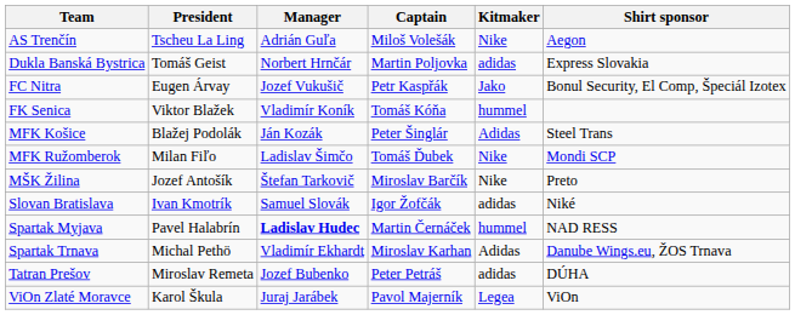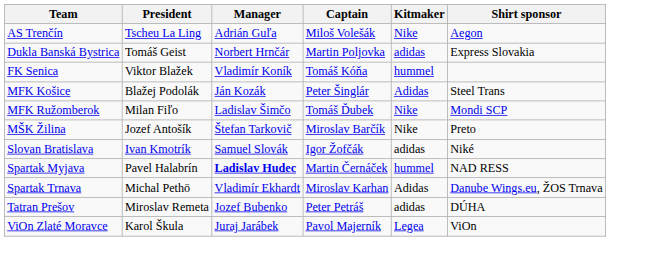 <table class="wikitable sortable" style="text-align: left;">
 <tr>
 <th>Team</th>
 <th>President</th>
 <th>Manager</th>
 <th>Captain</th>
 <th>Kitmaker</th>
 <th>Shirt sponsor</th>
 </tr>
 <tr>
 <td><a href='#'>AS Trenčín</a></td>
 <td> <a href='#'>Tscheu La Ling</a></td>
 <td> <a href='#'>Adrián Guľa</a></td>
 <td> <a href='#'>Miloš Volešák</a></td>
 <td><a href='#'>Nike</a></td>
 <td><a href='#'>Aegon</a></td>
 </tr>
 <tr>
 <td><a href='#'>Dukla Banská Bystrica</a></td>
 <td> Tomáš Geist</td>
 <td> <a href='#'>Norbert Hrnčár</a></td>
 <td> <a href='#'>Martin Poljovka</a></td>
 <td><a href='#'>adidas</a></td>
 <td>Express Slovakia</td>
-</tr>
-<tr>
-<td><a href='#'>FC Nitra</a></td>
-<td> Eugen Árvay</td>
-<td> <a href='#'>Jozef Vukušič</a></td>
-<td> <a href='#'>Petr Kaspřák</a></td>
-<td><a href='#'>Jako</a></td>
-<td>Bonul Security, El Comp, Špeciál Izotex</td>
 </tr>
 <tr>
 <td><a href='#'>FK Senica</a></td>
 <td> Viktor Blažek</td>
 <td> <a href='#'>Vladimír Koník</a></td>
 <td> <a href='#'>Tomáš Kóňa</a></td>
 <td><a href='#'>hummel</a></td>
 <td></td>
 </tr>
 <tr>
 <td><a href='#'>MFK Košice</a></td>
 <td> Blažej Podolák</td>
 <td> <a href='#'>Ján Kozák</a></td>
 <td> <a href='#'>Peter Šinglár</a></td>
 <td><a href='#'>Adidas</a></td>
 <td>Steel Trans</td>
 </tr>
 <tr>
 <td><a href='#'>MFK Ružomberok</a></td>
 <td> Milan Fiľo</td>
 <td> <a href='#'>Ladislav Šimčo</a></td>
 <td> <a href='#'>Tomáš Ďubek</a></td>
 <td><a href='#'>Nike</a></td>
 <td><a href='#'>Mondi SCP</a></td>
 </tr>
 <tr>
 <td><a href='#'>MŠK Žilina</a></td>
 <td> Jozef Antošík</td>
 <td> <a href='#'>Štefan Tarkovič</a></td>
 <td> <a href='#'>Miroslav Barčík</a></td>
 <td>Nike</td>
 <td>Preto</td>
 </tr>
 <tr>
 <td><a href='#'>Slovan Bratislava</a></td>
 <td> <a href='#'>Ivan Kmotrík</a></td>
 <td> <a href='#'>Samuel Slovák</a></td>
 <td> <a href='#'>Igor Žofčák</a></td>
 <td>adidas</td>
 <td>Niké</td>
 </tr>
 <tr>
 <td><a href='#'>Spartak Myjava</a></td>
 <td> Pavel Halabrín</td>
 <td><strong> <a href='#'>Ladislav Hudec</a></strong></td>
 <td> <a href='#'>Martin Černáček</a></td>
 <td><a href='#'>hummel</a></td>
 <td>NAD RESS</td>
 </tr>
 <tr>
 <td><a href='#'>Spartak Trnava</a></td>
 <td> Michal Pethö</td>
 <td> <a href='#'>Vladimír Ekhardt</a></td>
 <td> <a href='#'>Miroslav Karhan</a></td>
 <td>Adidas</td>
 <td><a href='#'>Danube Wings.eu</a>, ŽOS Trnava</td>
 </tr>
 <tr>
 <td><a href='#'>Tatran Prešov</a></td>
 <td> Miroslav Remeta</td>
 <td> <a href='#'>Jozef Bubenko</a></td>
 <td> <a href='#'>Peter Petráš</a></td>
 <td>adidas</td>
 <td>DÚHA</td>
 </tr>
 <tr>
 <td><a href='#'>ViOn Zlaté Moravce</a></td>
 <td> Karol Škula</td>
 <td> <a href='#'>Juraj Jarábek</a></td>
 <td> <a href='#'>Pavol Majerník</a></td>
 <td><a href='#'>Legea</a></td>
 <td>ViOn</td>
 </tr>
 </table>
